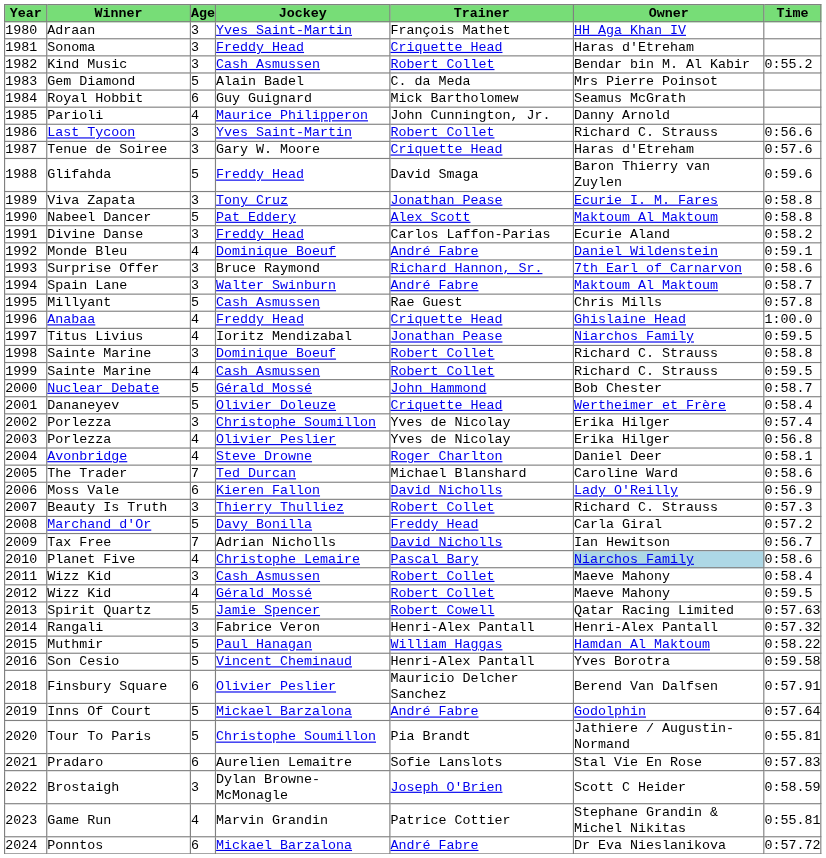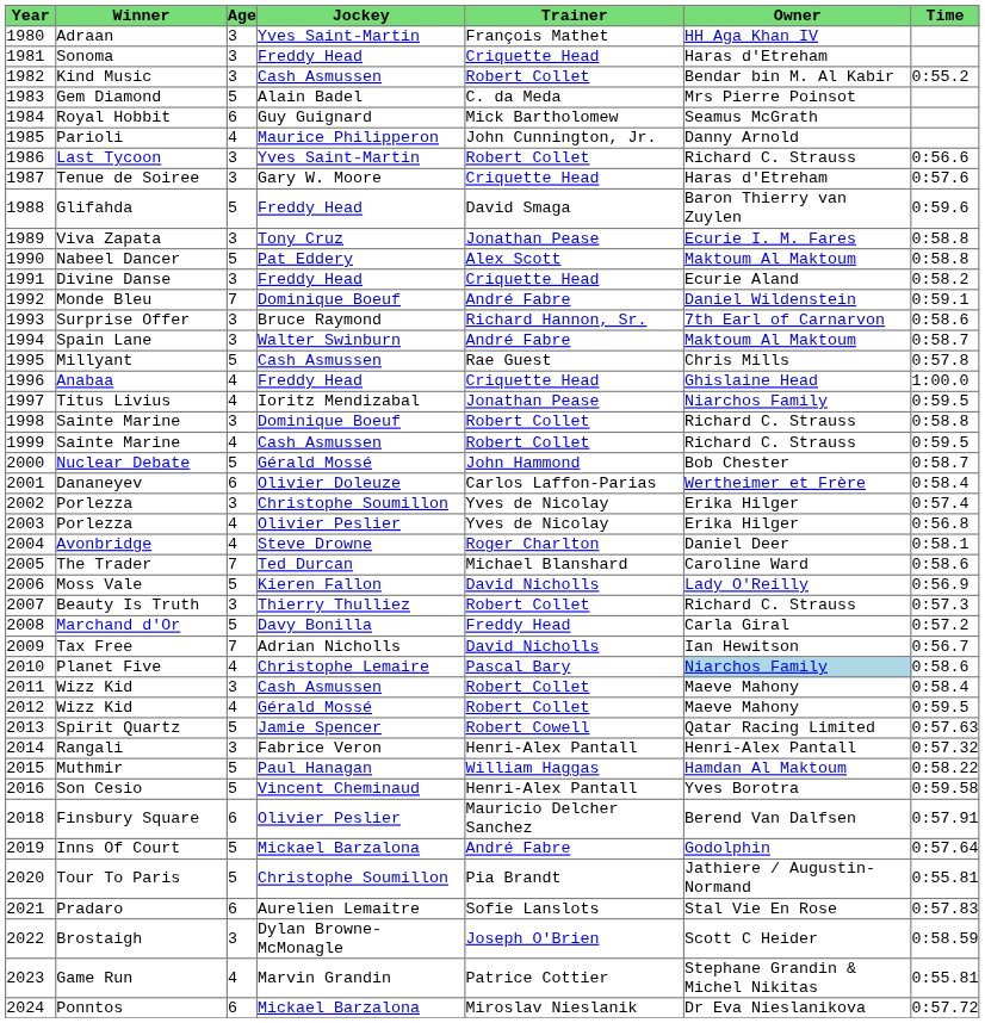 <table class = "sortable" | border="1" cellpadding="0" style="border-collapse: collapse; font-size:90%">
 <tr bgcolor="#77dd77" align="center">
 <th width="36px"><strong>Year</strong><br></th>
 <th width="125px"><strong>Winner</strong><br></th>
 <th><strong>Age</strong><br></th>
 <th width="152px"><strong>Jockey</strong><br></th>
 <th width="160px"><strong>Trainer</strong><br></th>
 <th width="166px"><strong>Owner</strong><br></th>
 <th><strong>Time</strong><br></th>
 </tr>
 <tr>
 <td>1980</td>
 <td>Adraan</td>
 <td>3</td>
 <td><a href='#'>Yves Saint-Martin</a></td>
 <td>François Mathet</td>
 <td><a href='#'>HH Aga Khan IV</a></td>
 <td></td>
 </tr>
 <tr>
 <td>1981</td>
 <td>Sonoma</td>
 <td>3</td>
 <td><a href='#'>Freddy Head</a></td>
 <td><a href='#'>Criquette Head</a></td>
 <td>Haras d'Etreham</td>
 <td></td>
 </tr>
 <tr>
 <td>1982</td>
 <td>Kind Music</td>
 <td>3</td>
 <td><a href='#'>Cash Asmussen</a></td>
 <td><a href='#'>Robert Collet</a></td>
 <td>Bendar bin M. Al Kabir </td>
 <td>0:55.2</td>
 </tr>
 <tr>
 <td>1983</td>
 <td>Gem Diamond</td>
 <td>5</td>
 <td>Alain Badel</td>
 <td>C. da Meda</td>
 <td>Mrs Pierre Poinsot</td>
 <td></td>
 </tr>
 <tr>
 <td>1984</td>
 <td>Royal Hobbit</td>
 <td>6</td>
 <td>Guy Guignard</td>
 <td>Mick Bartholomew</td>
 <td>Seamus McGrath</td>
 <td></td>
 </tr>
 <tr>
 <td>1985</td>
 <td>Parioli</td>
 <td>4</td>
 <td><a href='#'>Maurice Philipperon</a></td>
 <td>John Cunnington, Jr.</td>
 <td>Danny Arnold</td>
 <td></td>
 </tr>
 <tr>
 <td>1986</td>
 <td><a href='#'>Last Tycoon</a></td>
 <td>3</td>
 <td><a href='#'>Yves Saint-Martin</a></td>
 <td><a href='#'>Robert Collet</a></td>
 <td>Richard C. Strauss</td>
 <td>0:56.6</td>
 </tr>
 <tr>
 <td>1987</td>
 <td>Tenue de Soiree</td>
 <td>3</td>
 <td>Gary W. Moore</td>
 <td><a href='#'>Criquette Head</a></td>
 <td>Haras d'Etreham</td>
 <td>0:57.6</td>
 </tr>
 <tr>
 <td>1988</td>
 <td>Glifahda</td>
 <td>5</td>
 <td><a href='#'>Freddy Head</a></td>
 <td>David Smaga</td>
 <td>Baron Thierry van Zuylen</td>
 <td>0:59.6</td>
 </tr>
 <tr>
 <td>1989</td>
 <td>Viva Zapata</td>
 <td>3</td>
 <td><a href='#'>Tony Cruz</a></td>
 <td><a href='#'>Jonathan Pease</a></td>
 <td><a href='#'>Ecurie I. M. Fares</a></td>
 <td>0:58.8</td>
 </tr>
 <tr>
 <td>1990</td>
 <td>Nabeel Dancer</td>
 <td>5</td>
 <td><a href='#'>Pat Eddery</a></td>
 <td><a href='#'>Alex Scott</a></td>
 <td><a href='#'>Maktoum Al Maktoum</a></td>
 <td>0:58.8</td>
 </tr>
 <tr>
 <td>1991</td>
 <td>Divine Danse</td>
 <td>3</td>
 <td><a href='#'>Freddy Head</a></td>
-<td>Carlos Laffon-Parias</td>
+<td><a href='#'>Criquette Head</a></td>
 <td>Ecurie Aland</td>
 <td>0:58.2</td>
 </tr>
 <tr>
 <td>1992</td>
 <td>Monde Bleu</td>
-<td>4</td>
+<td>7</td>
 <td><a href='#'>Dominique Boeuf</a></td>
 <td><a href='#'>André Fabre</a></td>
 <td><a href='#'>Daniel Wildenstein</a></td>
 <td>0:59.1</td>
 </tr>
 <tr>
 <td>1993</td>
 <td>Surprise Offer</td>
 <td>3</td>
 <td>Bruce Raymond</td>
 <td><a href='#'>Richard Hannon, Sr.</a></td>
 <td><a href='#'>7th Earl of Carnarvon</a></td>
 <td>0:58.6</td>
 </tr>
 <tr>
 <td>1994</td>
 <td>Spain Lane</td>
 <td>3</td>
 <td><a href='#'>Walter Swinburn</a></td>
 <td><a href='#'>André Fabre</a></td>
 <td><a href='#'>Maktoum Al Maktoum</a></td>
 <td>0:58.7</td>
 </tr>
 <tr>
 <td>1995</td>
 <td>Millyant</td>
 <td>5</td>
 <td><a href='#'>Cash Asmussen</a></td>
 <td>Rae Guest</td>
 <td>Chris Mills</td>
 <td>0:57.8</td>
 </tr>
 <tr>
 <td>1996</td>
 <td><a href='#'>Anabaa</a> </td>
 <td>4</td>
 <td><a href='#'>Freddy Head</a></td>
 <td><a href='#'>Criquette Head</a></td>
 <td><a href='#'>Ghislaine Head</a></td>
 <td>1:00.0</td>
 </tr>
 <tr>
 <td>1997</td>
 <td>Titus Livius</td>
 <td>4</td>
 <td>Ioritz Mendizabal</td>
 <td><a href='#'>Jonathan Pease</a></td>
 <td><a href='#'>Niarchos Family</a></td>
 <td>0:59.5</td>
 </tr>
 <tr>
 <td>1998</td>
 <td>Sainte Marine</td>
 <td>3</td>
 <td><a href='#'>Dominique Boeuf</a></td>
 <td><a href='#'>Robert Collet</a></td>
 <td>Richard C. Strauss</td>
 <td>0:58.8</td>
 </tr>
 <tr>
 <td>1999</td>
 <td>Sainte Marine</td>
 <td>4</td>
 <td><a href='#'>Cash Asmussen</a></td>
 <td><a href='#'>Robert Collet</a></td>
 <td>Richard C. Strauss</td>
 <td>0:59.5</td>
 </tr>
 <tr>
 <td>2000</td>
 <td><a href='#'>Nuclear Debate</a></td>
 <td>5</td>
 <td><a href='#'>Gérald Mossé</a></td>
 <td><a href='#'>John Hammond</a></td>
 <td>Bob Chester</td>
 <td>0:58.7</td>
 </tr>
 <tr>
 <td>2001</td>
 <td>Dananeyev</td>
-<td>5</td>
+<td>6</td>
 <td><a href='#'>Olivier Doleuze</a></td>
-<td><a href='#'>Criquette Head</a></td>
+<td>Carlos Laffon-Parias</td>
 <td><a href='#'>Wertheimer et Frère</a></td>
 <td>0:58.4</td>
 </tr>
 <tr>
 <td>2002</td>
 <td>Porlezza</td>
 <td>3</td>
 <td><a href='#'>Christophe Soumillon</a></td>
 <td>Yves de Nicolay</td>
 <td>Erika Hilger</td>
 <td>0:57.4</td>
 </tr>
 <tr>
 <td>2003</td>
 <td>Porlezza</td>
 <td>4</td>
 <td><a href='#'>Olivier Peslier</a></td>
 <td>Yves de Nicolay</td>
 <td>Erika Hilger</td>
 <td>0:56.8</td>
 </tr>
 <tr>
 <td>2004</td>
 <td><a href='#'>Avonbridge</a></td>
 <td>4</td>
 <td><a href='#'>Steve Drowne</a></td>
 <td><a href='#'>Roger Charlton</a></td>
 <td>Daniel Deer</td>
 <td>0:58.1</td>
 </tr>
 <tr>
 <td>2005</td>
 <td>The Trader</td>
 <td>7</td>
 <td><a href='#'>Ted Durcan</a></td>
 <td>Michael Blanshard</td>
 <td>Caroline Ward</td>
 <td>0:58.6</td>
 </tr>
 <tr>
 <td>2006</td>
 <td>Moss Vale</td>
-<td>6</td>
+<td>5</td>
 <td><a href='#'>Kieren Fallon</a></td>
 <td><a href='#'>David Nicholls</a></td>
 <td><a href='#'>Lady O'Reilly</a></td>
 <td>0:56.9</td>
 </tr>
 <tr>
 <td>2007</td>
 <td>Beauty Is Truth</td>
 <td>3</td>
 <td><a href='#'>Thierry Thulliez</a></td>
 <td><a href='#'>Robert Collet</a></td>
 <td>Richard C. Strauss</td>
 <td>0:57.3</td>
 </tr>
 <tr>
 <td>2008</td>
 <td><a href='#'>Marchand d'Or</a></td>
 <td>5</td>
 <td><a href='#'>Davy Bonilla</a></td>
 <td><a href='#'>Freddy Head</a></td>
 <td>Carla Giral</td>
 <td>0:57.2</td>
 </tr>
 <tr>
 <td>2009</td>
 <td>Tax Free</td>
 <td>7</td>
 <td>Adrian Nicholls</td>
 <td><a href='#'>David Nicholls</a></td>
 <td>Ian Hewitson</td>
 <td>0:56.7</td>
 </tr>
 <tr>
 <td>2010</td>
 <td>Planet Five</td>
 <td>4</td>
 <td><a href='#'>Christophe Lemaire</a></td>
 <td><a href='#'>Pascal Bary</a></td>
 <td style="background: lightblue;"><a href='#'>Niarchos Family</a></td>
 <td>0:58.6</td>
 </tr>
 <tr>
 <td>2011</td>
 <td>Wizz Kid</td>
 <td>3</td>
 <td><a href='#'>Cash Asmussen</a></td>
 <td><a href='#'>Robert Collet</a></td>
 <td>Maeve Mahony</td>
 <td>0:58.4</td>
 </tr>
 <tr>
 <td>2012</td>
 <td>Wizz Kid</td>
 <td>4</td>
 <td><a href='#'>Gérald Mossé</a></td>
 <td><a href='#'>Robert Collet</a></td>
 <td>Maeve Mahony</td>
 <td>0:59.5</td>
 </tr>
 <tr>
 <td>2013</td>
 <td>Spirit Quartz</td>
 <td>5</td>
 <td><a href='#'>Jamie Spencer</a></td>
 <td><a href='#'>Robert Cowell</a></td>
 <td>Qatar Racing Limited</td>
 <td>0:57.63</td>
 </tr>
 <tr>
 <td>2014</td>
 <td>Rangali</td>
 <td>3</td>
 <td>Fabrice Veron</td>
 <td>Henri-Alex Pantall</td>
 <td>Henri-Alex Pantall</td>
 <td>0:57.32</td>
 </tr>
 <tr>
 <td>2015</td>
 <td>Muthmir</td>
 <td>5</td>
 <td><a href='#'>Paul Hanagan</a></td>
 <td><a href='#'>William Haggas</a></td>
 <td><a href='#'>Hamdan Al Maktoum</a></td>
 <td>0:58.22</td>
 </tr>
 <tr>
 <td>2016</td>
 <td>Son Cesio</td>
 <td>5</td>
 <td><a href='#'>Vincent Cheminaud</a></td>
 <td>Henri-Alex Pantall</td>
 <td>Yves Borotra</td>
 <td>0:59.58</td>
 </tr>
 <tr>
 <td>2018</td>
 <td>Finsbury Square</td>
 <td>6</td>
 <td><a href='#'>Olivier Peslier</a></td>
 <td>Mauricio Delcher Sanchez</td>
 <td>Berend Van Dalfsen</td>
 <td>0:57.91</td>
 </tr>
 <tr>
 <td>2019</td>
 <td>Inns Of Court</td>
 <td>5</td>
 <td><a href='#'>Mickael Barzalona</a></td>
 <td><a href='#'>André Fabre</a></td>
 <td><a href='#'>Godolphin</a></td>
 <td>0:57.64</td>
 </tr>
 <tr>
 <td>2020</td>
 <td>Tour To Paris</td>
 <td>5</td>
 <td><a href='#'>Christophe Soumillon</a></td>
 <td>Pia Brandt</td>
 <td>Jathiere / Augustin-Normand </td>
 <td>0:55.81</td>
 </tr>
 <tr>
 <td>2021</td>
 <td>Pradaro</td>
 <td>6</td>
 <td>Aurelien Lemaitre</td>
 <td>Sofie Lanslots</td>
 <td>Stal Vie En Rose</td>
 <td>0:57.83</td>
 </tr>
 <tr>
 <td>2022</td>
 <td>Brostaigh</td>
 <td>3</td>
 <td>Dylan Browne-McMonagle</td>
 <td><a href='#'>Joseph O'Brien</a></td>
 <td>Scott C Heider</td>
 <td>0:58.59</td>
 </tr>
 <tr>
 <td>2023</td>
 <td>Game Run</td>
 <td>4</td>
 <td>Marvin Grandin</td>
 <td>Patrice Cottier</td>
 <td>Stephane Grandin & Michel Nikitas</td>
 <td>0:55.81</td>
 </tr>
 <tr>
 <td>2024</td>
 <td>Ponntos</td>
 <td>6</td>
 <td><a href='#'>Mickael Barzalona</a></td>
-<td><a href='#'>André Fabre</a></td>
+<td>Miroslav Nieslanik</td>
 <td>Dr Eva Nieslanikova</td>
 <td>0:57.72</td>
 </tr>
 </table>
